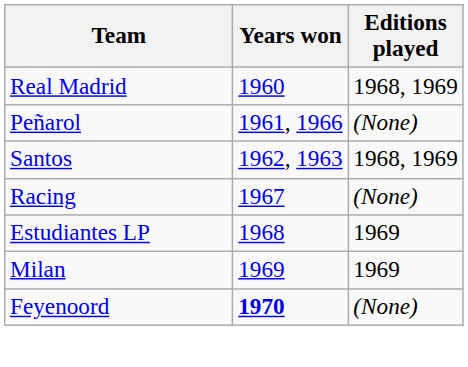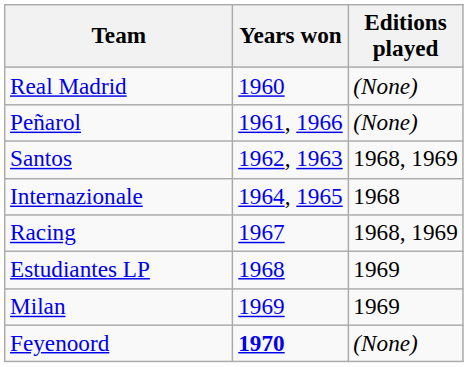 <table class="wikitable">
 <tr>
 <th width=150px>Team</th>
 <th>Years won<br></th>
 <th>Editions<br>played</th>
 </tr>
 <tr>
 <td> <a href='#'>Real Madrid</a></td>
 <td><a href='#'>1960</a></td>
-<td>1968, 1969</td>
+<td><em>(None)</em></td>
 </tr>
 <tr>
 <td> <a href='#'>Peñarol</a></td>
 <td><a href='#'>1961</a>, <a href='#'>1966</a></td>
 <td><em>(None)</em></td>
 </tr>
 <tr>
 <td> <a href='#'>Santos</a></td>
 <td><a href='#'>1962</a>, <a href='#'>1963</a></td>
 <td>1968, 1969</td>
 </tr>
 <tr>
+<td> <a href='#'>Internazionale</a></td>
+<td><a href='#'>1964</a>, <a href='#'>1965</a></td>
+<td>1968</td>
+</tr>
+<tr>
 <td> <a href='#'>Racing</a></td>
 <td><a href='#'>1967</a></td>
-<td><em>(None)</em></td>
+<td>1968, 1969</td>
 </tr>
 <tr>
 <td> <a href='#'>Estudiantes LP</a></td>
 <td><a href='#'>1968</a></td>
 <td>1969</td>
 </tr>
 <tr>
 <td> <a href='#'>Milan</a></td>
 <td><a href='#'>1969</a></td>
 <td>1969</td>
 </tr>
 <tr>
 <td> <a href='#'>Feyenoord</a></td>
 <td><strong><a href='#'>1970</a></strong></td>
 <td><em>(None)</em> </td>
 </tr>
 </table>
